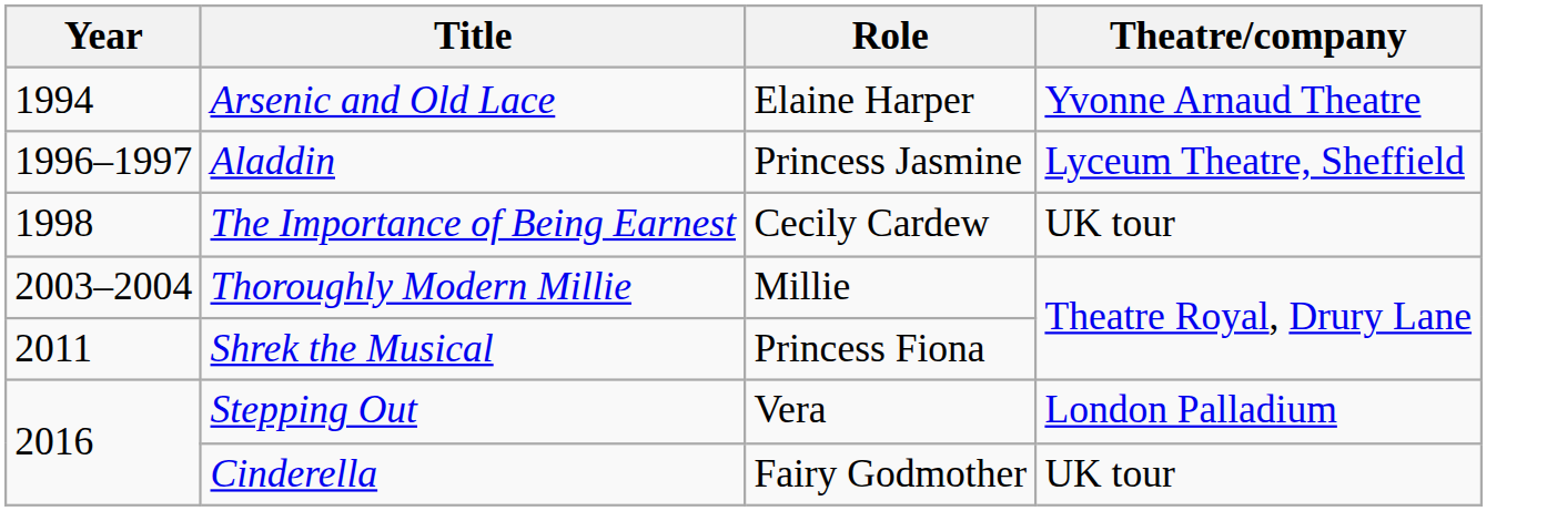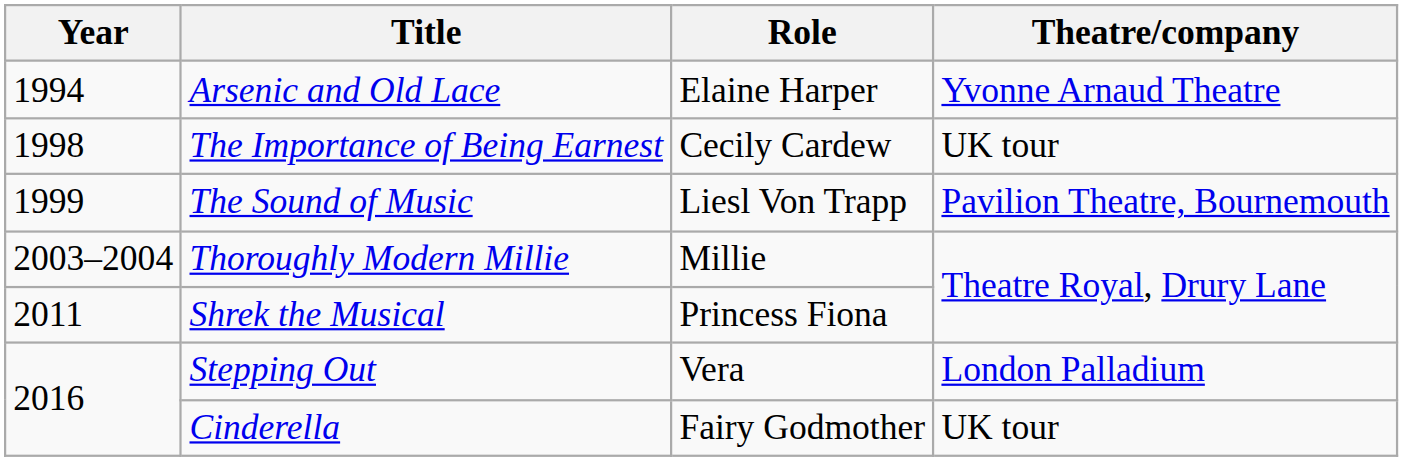 <table class="wikitable">
 <tr>
 <th>Year</th>
 <th>Title</th>
 <th>Role</th>
 <th>Theatre/company</th>
 </tr>
 <tr>
 <td>1994</td>
 <td><a href='#'><em>Arsenic and Old Lace</em></a></td>
 <td>Elaine Harper</td>
 <td><a href='#'>Yvonne Arnaud Theatre</a></td>
 </tr>
 <tr>
-<td>1996–1997</td>
-<td><em><a href='#'>Aladdin</a></em></td>
-<td>Princess Jasmine</td>
-<td><a href='#'>Lyceum Theatre, Sheffield</a></td>
-</tr>
-<tr>
 <td>1998</td>
 <td><em><a href='#'>The Importance of Being Earnest</a></em></td>
 <td>Cecily Cardew</td>
 <td>UK tour</td>
+</tr>
+<tr>
+<td>1999</td>
+<td><em><a href='#'>The Sound of Music</a></em></td>
+<td>Liesl Von Trapp</td>
+<td><a href='#'>Pavilion Theatre, Bournemouth</a></td>
 </tr>
 <tr>
 <td>2003–2004</td>
 <td><em><a href='#'>Thoroughly Modern Millie</a></em></td>
 <td>Millie</td>
 <td rowspan=2><a href='#'>Theatre Royal</a>, <a href='#'>Drury Lane</a></td>
 </tr>
 <tr>
 <td>2011</td>
 <td><em><a href='#'>Shrek the Musical</a></em></td>
 <td>Princess Fiona</td>
 </tr>
 <tr>
 <td rowspan=2>2016</td>
 <td><a href='#'><em>Stepping Out</em></a></td>
 <td>Vera</td>
 <td><a href='#'>London Palladium</a></td>
 </tr>
 <tr>
 <td><em><a href='#'>Cinderella</a></em></td>
 <td>Fairy Godmother</td>
 <td>UK tour</td>
 </tr>
 </table>
